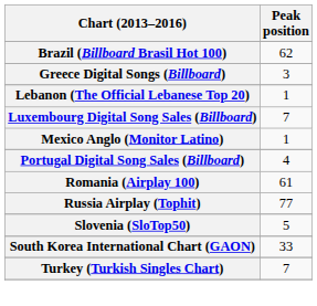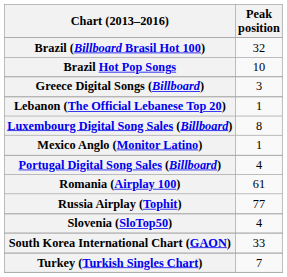 <table class="wikitable sortable plainrowheaders" style="text-align:center">
 <tr>
 <th scope="col">Chart (2013–2016)</th>
 <th scope="col">Peak<br>position</th>
 </tr>
 <tr>
 </tr>
 <tr>
 </tr>
 <tr>
 </tr>
 <tr>
 </tr>
 <tr>
 </tr>
 <tr>
 <th scope="row">Brazil (<a href='#'><em>Billboard</em> Brasil Hot 100</a>)</th>
-<td>62</td>
+<td>32</td>
+</tr>
+<tr>
+<th scope="row">Brazil <a href='#'>Hot Pop Songs</a></th>
+<td>10</td>
 </tr>
 <tr>
 </tr>
 <tr>
 </tr>
 <tr>
 </tr>
 <tr>
 </tr>
 <tr>
 </tr>
 <tr>
 </tr>
 <tr>
 </tr>
 <tr>
 <th scope="row">Greece Digital Songs (<em><a href='#'>Billboard</a></em>)</th>
 <td>3</td>
 </tr>
 <tr>
 </tr>
 <tr>
 </tr>
 <tr>
 </tr>
 <tr>
 </tr>
 <tr>
 </tr>
 <tr>
 <th scope="row">Lebanon (<a href='#'>The Official Lebanese Top 20</a>)</th>
 <td>1</td>
 </tr>
 <tr>
 <th scope="row"><a href='#'>Luxembourg Digital Song Sales</a> (<a href='#'><em>Billboard</em></a>)</th>
-<td>7</td>
+<td>8</td>
 </tr>
 <tr>
 <th scope="row">Mexico Anglo (<a href='#'>Monitor Latino</a>)</th>
 <td>1</td>
 </tr>
 <tr>
 </tr>
 <tr>
 </tr>
 <tr>
 </tr>
 <tr>
 </tr>
 <tr>
 </tr>
 <tr>
 <th scope="row"><a href='#'>Portugal Digital Song Sales</a> (<a href='#'><em>Billboard</em></a>)</th>
 <td>4</td>
 </tr>
 <tr>
 <th scope="row">Romania (<a href='#'>Airplay 100</a>)</th>
 <td>61</td>
 </tr>
 <tr>
 <th scope="row">Russia Airplay (<a href='#'>Tophit</a>)</th>
 <td>77</td>
 </tr>
 <tr>
 </tr>
 <tr>
 <th scope="row">Slovenia (<a href='#'>SloTop50</a>)</th>
-<td>5</td>
+<td>4</td>
 </tr>
 <tr>
 </tr>
 <tr>
 </tr>
 <tr>
 <th scope="row">South Korea International Chart (<a href='#'>GAON</a>)</th>
 <td>33</td>
 </tr>
 <tr>
 </tr>
 <tr>
 </tr>
 <tr>
 <th scope="row">Turkey (<a href='#'>Turkish Singles Chart</a>)</th>
 <td>7</td>
 </tr>
 <tr>
 </tr>
 <tr>
 </tr>
 <tr>
 </tr>
 <tr>
 </tr>
 <tr>
 </tr>
 </table>
